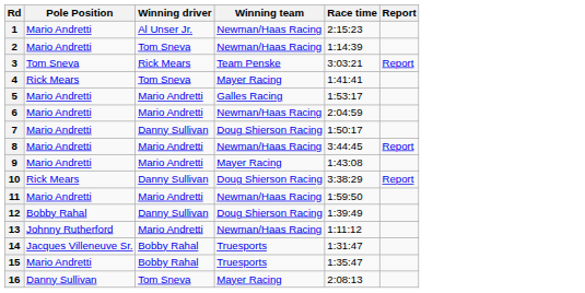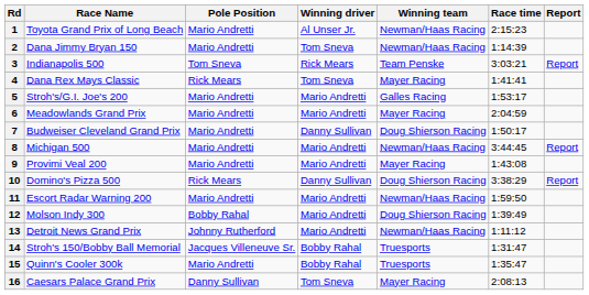 <table class="wikitable" style="font-size: 85%;">
 <tr>
 <th>Rd</th>
+<th>Race Name</th>
 <th>Pole Position</th>
 <th>Winning driver</th>
 <th>Winning team</th>
 <th>Race time</th>
 <th>Report</th>
 </tr>
 <tr>
 <th>1</th>
+<td><a href='#'>Toyota Grand Prix of Long Beach</a></td>
 <td> <a href='#'>Mario Andretti</a></td>
 <td> <a href='#'>Al Unser Jr.</a></td>
 <td><a href='#'>Newman/Haas Racing</a></td>
 <td>2:15:23</td>
 <td></td>
 </tr>
 <tr>
 <th>2</th>
+<td><a href='#'>Dana Jimmy Bryan 150</a></td>
 <td> <a href='#'>Mario Andretti</a></td>
 <td> <a href='#'>Tom Sneva</a></td>
 <td><a href='#'>Newman/Haas Racing</a></td>
 <td>1:14:39</td>
 <td></td>
 </tr>
 <tr>
 <th>3</th>
+<td><a href='#'>Indianapolis 500</a></td>
 <td> <a href='#'>Tom Sneva</a></td>
 <td> <a href='#'>Rick Mears</a></td>
 <td><a href='#'>Team Penske</a></td>
 <td>3:03:21</td>
 <td><a href='#'>Report</a></td>
 </tr>
 <tr>
 <th>4</th>
+<td><a href='#'>Dana Rex Mays Classic</a></td>
 <td> <a href='#'>Rick Mears</a></td>
 <td> <a href='#'>Tom Sneva</a></td>
 <td><a href='#'>Mayer Racing</a></td>
 <td>1:41:41</td>
 <td></td>
 </tr>
 <tr>
 <th>5</th>
+<td><a href='#'>Stroh's/G.I. Joe's 200</a></td>
 <td> <a href='#'>Mario Andretti</a></td>
 <td> <a href='#'>Mario Andretti</a></td>
 <td><a href='#'>Galles Racing</a></td>
 <td>1:53:17</td>
 <td></td>
 </tr>
 <tr>
 <th>6</th>
+<td><a href='#'>Meadowlands Grand Prix</a></td>
 <td> <a href='#'>Mario Andretti</a></td>
 <td> <a href='#'>Mario Andretti</a></td>
-<td><a href='#'>Newman/Haas Racing</a></td>
+<td><a href='#'>Mayer Racing</a></td>
 <td>2:04:59</td>
 <td></td>
 </tr>
 <tr>
 <th>7</th>
+<td><a href='#'>Budweiser Cleveland Grand Prix</a></td>
 <td> <a href='#'>Mario Andretti</a></td>
 <td> <a href='#'>Danny Sullivan</a></td>
 <td><a href='#'>Doug Shierson Racing</a></td>
 <td>1:50:17</td>
 <td></td>
 </tr>
 <tr>
 <th>8</th>
+<td><a href='#'>Michigan 500</a></td>
 <td> <a href='#'>Mario Andretti</a></td>
 <td> <a href='#'>Mario Andretti</a></td>
 <td><a href='#'>Newman/Haas Racing</a></td>
 <td>3:44:45</td>
 <td><a href='#'>Report</a></td>
 </tr>
 <tr>
 <th>9</th>
+<td><a href='#'>Provimi Veal 200</a></td>
 <td> <a href='#'>Mario Andretti</a></td>
 <td> <a href='#'>Mario Andretti</a></td>
 <td><a href='#'>Mayer Racing</a></td>
 <td>1:43:08</td>
 <td></td>
 </tr>
 <tr>
 <th>10</th>
+<td><a href='#'>Domino's Pizza 500</a></td>
 <td> <a href='#'>Rick Mears</a></td>
 <td> <a href='#'>Danny Sullivan</a></td>
 <td><a href='#'>Doug Shierson Racing</a></td>
 <td>3:38:29</td>
 <td><a href='#'>Report</a></td>
 </tr>
 <tr>
 <th>11</th>
+<td><a href='#'>Escort Radar Warning 200</a></td>
 <td> <a href='#'>Mario Andretti</a></td>
 <td> <a href='#'>Mario Andretti</a></td>
 <td><a href='#'>Newman/Haas Racing</a></td>
 <td>1:59:50</td>
 <td></td>
 </tr>
 <tr>
 <th>12</th>
+<td><a href='#'>Molson Indy 300</a></td>
 <td> <a href='#'>Bobby Rahal</a></td>
-<td> <a href='#'>Danny Sullivan</a></td>
+<td> <a href='#'>Mario Andretti</a></td>
 <td><a href='#'>Doug Shierson Racing</a></td>
 <td>1:39:49</td>
 <td></td>
 </tr>
 <tr>
 <th>13</th>
+<td><a href='#'>Detroit News Grand Prix</a></td>
 <td> <a href='#'>Johnny Rutherford</a></td>
 <td> <a href='#'>Mario Andretti</a></td>
 <td><a href='#'>Newman/Haas Racing</a></td>
 <td>1:11:12</td>
 <td></td>
 </tr>
 <tr>
 <th>14</th>
+<td><a href='#'>Stroh's 150/Bobby Ball Memorial</a></td>
 <td> <a href='#'>Jacques Villeneuve Sr.</a></td>
 <td> <a href='#'>Bobby Rahal</a></td>
 <td><a href='#'>Truesports</a></td>
 <td>1:31:47</td>
 <td></td>
 </tr>
 <tr>
 <th>15</th>
+<td><a href='#'>Quinn's Cooler 300k</a></td>
 <td> <a href='#'>Mario Andretti</a></td>
 <td> <a href='#'>Bobby Rahal</a></td>
 <td><a href='#'>Truesports</a></td>
 <td>1:35:47</td>
 <td></td>
 </tr>
 <tr>
 <th>16</th>
+<td><a href='#'>Caesars Palace Grand Prix</a></td>
 <td> <a href='#'>Danny Sullivan</a></td>
 <td> <a href='#'>Tom Sneva</a></td>
 <td><a href='#'>Mayer Racing</a></td>
 <td>2:08:13</td>
 <td></td>
 </tr>
 </table>
